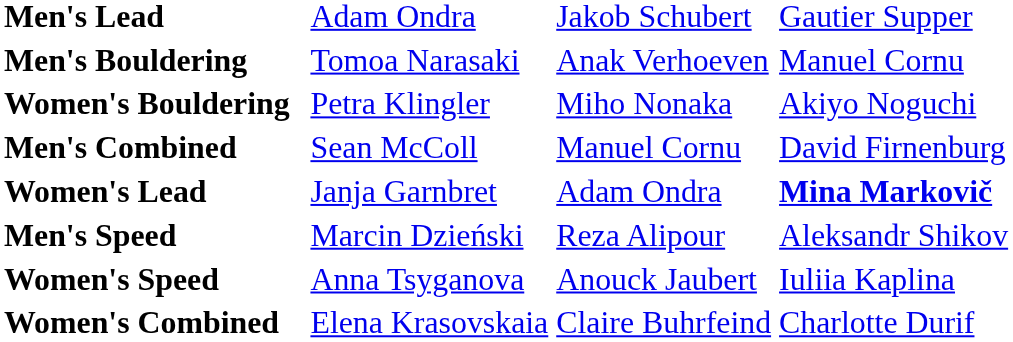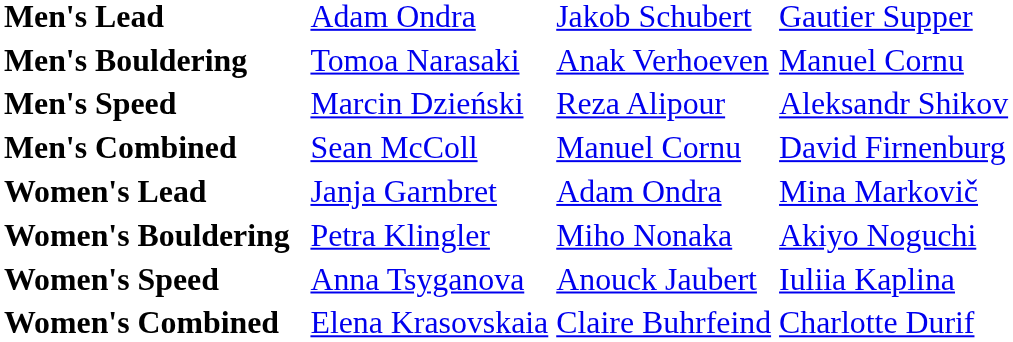 <table>
 <tr>
 <th scope=row style="text-align:left" width=150>Men's Lead</th>
 <td> <a href='#'>Adam Ondra</a></td>
 <td> <a href='#'>Jakob Schubert</a></td>
 <td> <a href='#'>Gautier Supper</a></td>
 </tr>
 <tr>
 <th scope=row style="text-align:left">Men's Bouldering</th>
 <td> <a href='#'>Tomoa Narasaki</a></td>
 <td> <a href='#'>Anak Verhoeven</a></td>
 <td> <a href='#'>Manuel Cornu</a></td>
 </tr>
 <tr>
-<th scope=row style="text-align:left">Women's Bouldering</th>
-<td> <a href='#'>Petra Klingler</a></td>
-<td> <a href='#'>Miho Nonaka</a></td>
-<td> <a href='#'>Akiyo Noguchi</a></td>
+<th scope=row style="text-align:left">Men's Speed</th>
+<td> <a href='#'>Marcin Dzieński</a></td>
+<td> <a href='#'>Reza Alipour</a></td>
+<td> <a href='#'>Aleksandr Shikov</a></td>
 </tr>
 <tr>
 <th scope=row style="text-align:left">Men's Combined</th>
 <td> <a href='#'>Sean McColl</a></td>
 <td> <a href='#'>Manuel Cornu</a></td>
 <td> <a href='#'>David Firnenburg</a></td>
 </tr>
 <tr>
 <th scope=row style="text-align:left">Women's Lead</th>
 <td> <a href='#'>Janja Garnbret</a></td>
 <td> <a href='#'>Adam Ondra</a></td>
-<td><strong> <a href='#'>Mina Markovič</a></strong></td>
+<td> <a href='#'>Mina Markovič</a></td>
 </tr>
 <tr>
-<th scope=row style="text-align:left">Men's Speed</th>
-<td> <a href='#'>Marcin Dzieński</a></td>
-<td> <a href='#'>Reza Alipour</a></td>
-<td> <a href='#'>Aleksandr Shikov</a></td>
+<th scope=row style="text-align:left">Women's Bouldering</th>
+<td> <a href='#'>Petra Klingler</a></td>
+<td> <a href='#'>Miho Nonaka</a></td>
+<td> <a href='#'>Akiyo Noguchi</a></td>
 </tr>
 <tr>
 <th scope=row style="text-align:left">Women's Speed</th>
 <td> <a href='#'>Anna Tsyganova</a></td>
 <td> <a href='#'>Anouck Jaubert</a></td>
 <td> <a href='#'>Iuliia Kaplina</a></td>
 </tr>
 <tr>
 <th scope=row style="text-align:left">Women's Combined</th>
 <td> <a href='#'>Elena Krasovskaia</a></td>
 <td> <a href='#'>Claire Buhrfeind</a></td>
 <td> <a href='#'>Charlotte Durif</a></td>
 </tr>
 </table>
